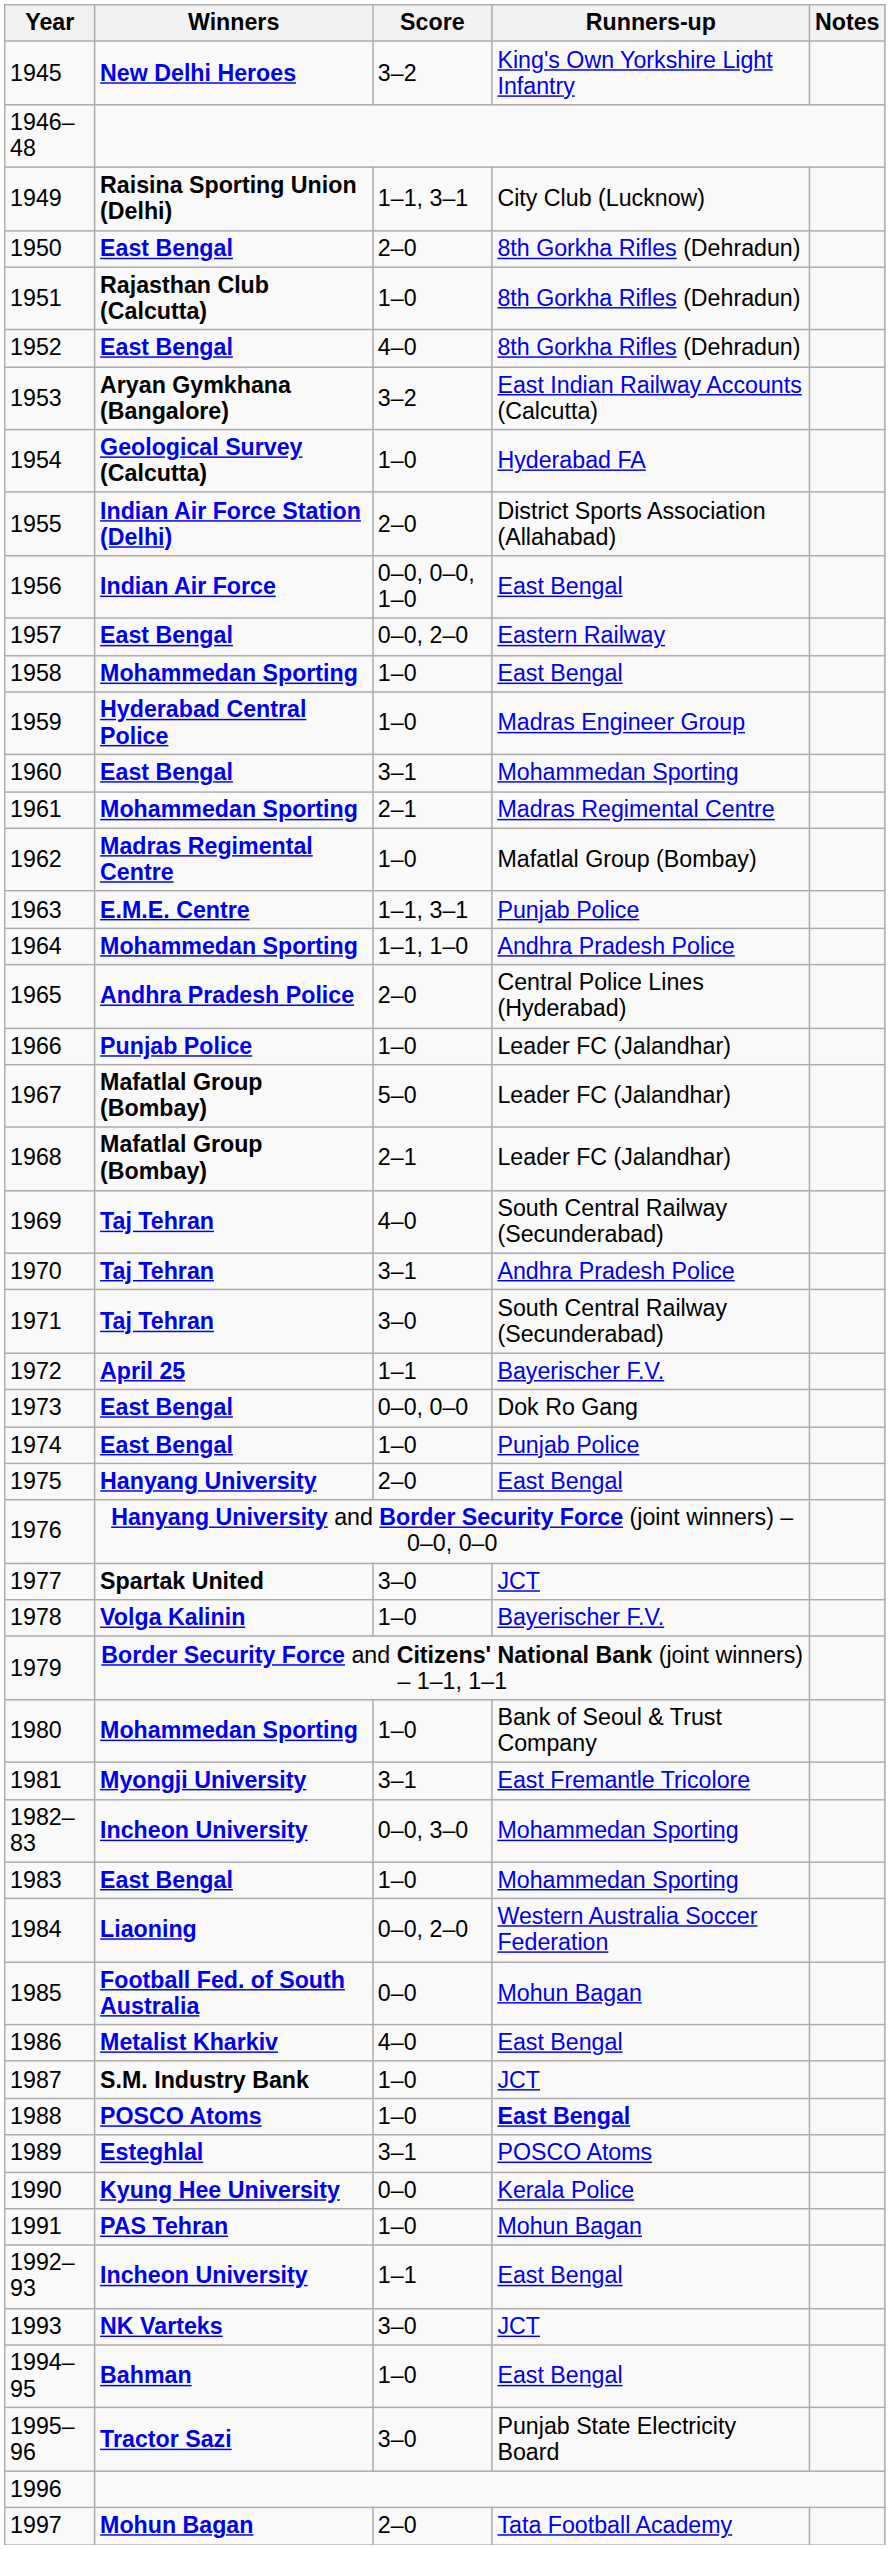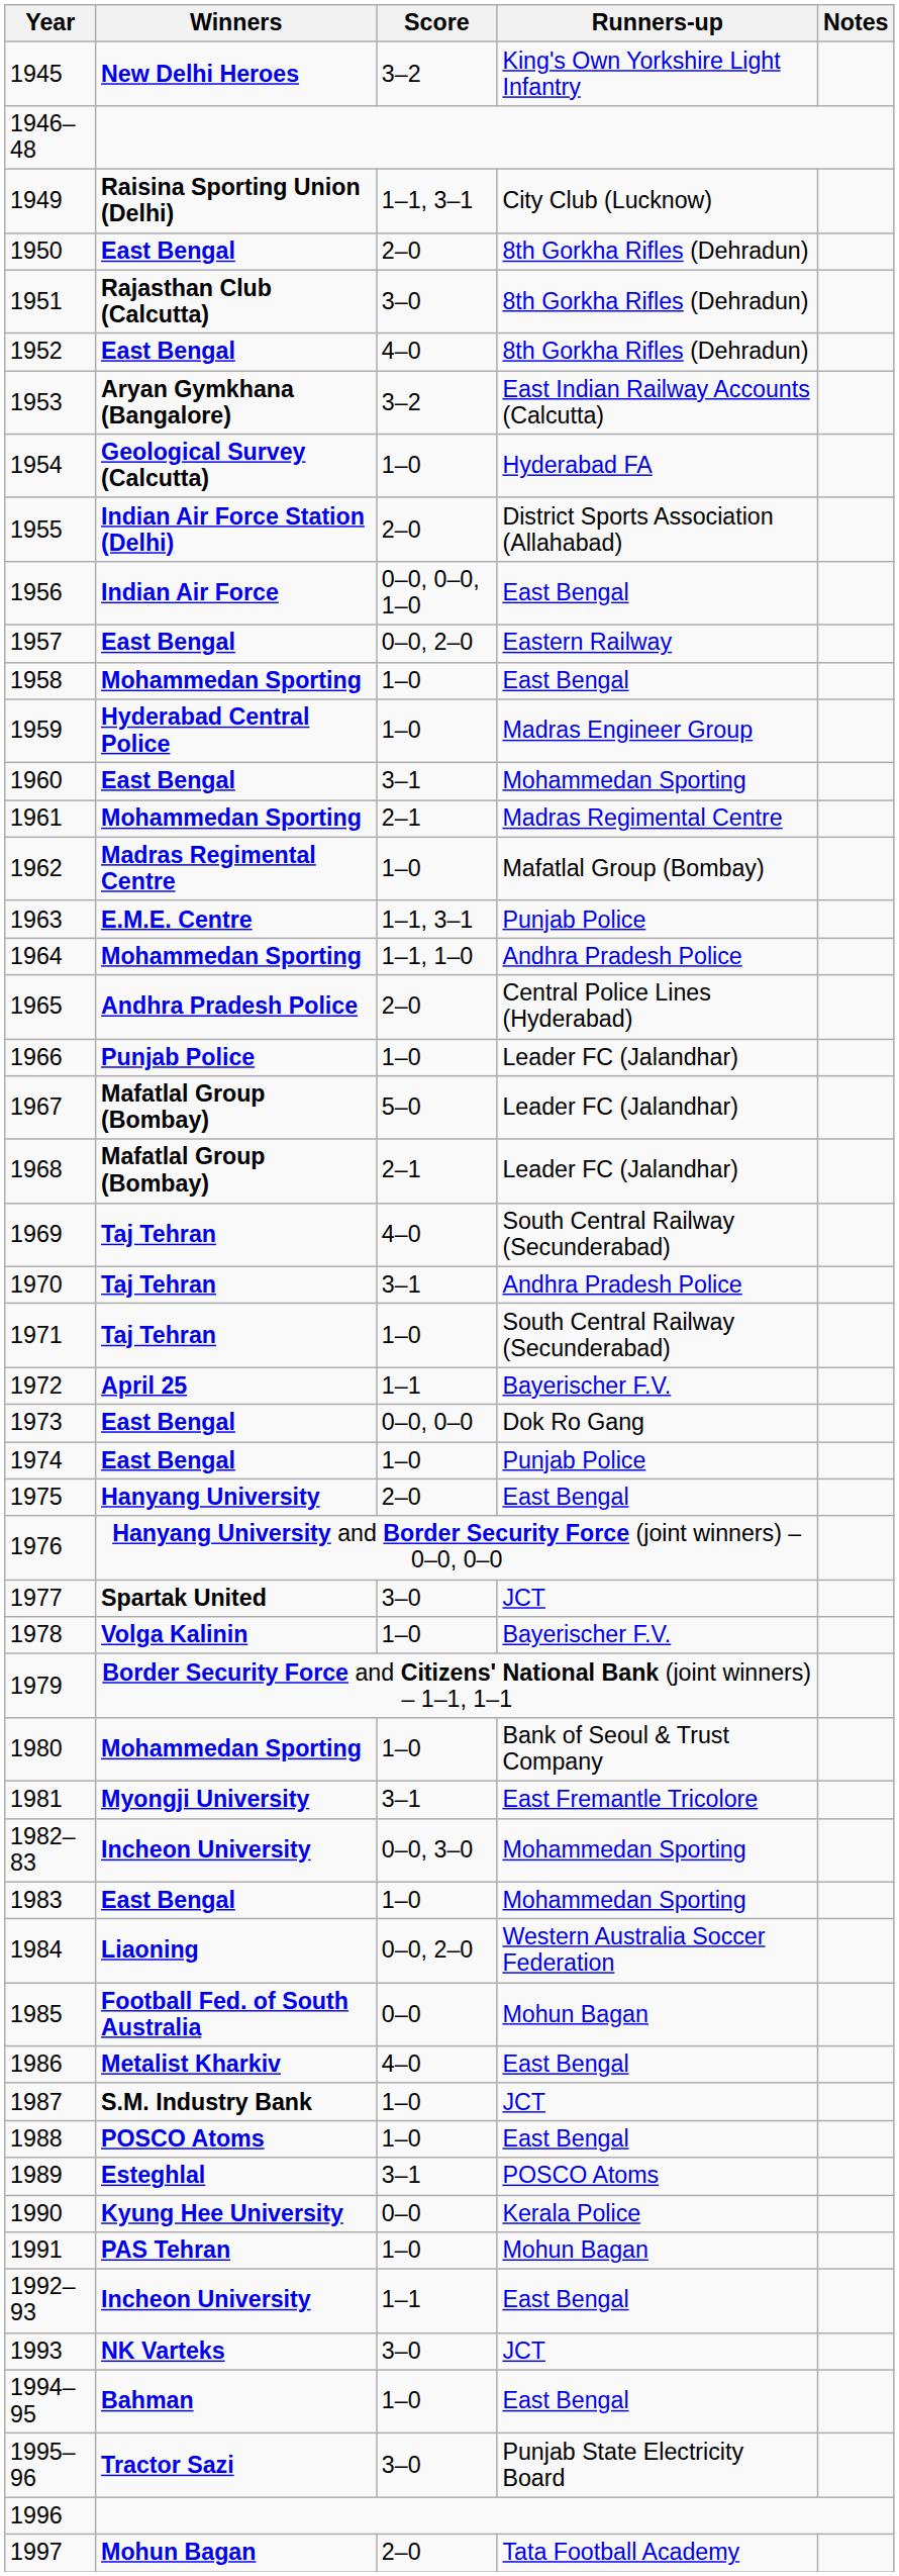 <table class="wikitable sortable" style="text-align: left;">
 <tr>
 <th>Year</th>
 <th>Winners</th>
 <th>Score</th>
 <th>Runners-up</th>
 <th>Notes</th>
 </tr>
 <tr>
 <td>1945</td>
 <td><strong><a href='#'>New Delhi Heroes</a></strong></td>
 <td>3–2</td>
 <td> <a href='#'>King's Own Yorkshire Light Infantry</a></td>
 <td></td>
 </tr>
 <tr>
 <td>1946–48</td>
 <td colspan="4" style="text-align:center;"></td>
 </tr>
 <tr>
 <td>1949</td>
 <td><strong>Raisina Sporting Union (Delhi)</strong></td>
 <td>1–1, 3–1</td>
 <td>City Club (Lucknow)</td>
 <td></td>
 </tr>
 <tr>
 <td>1950</td>
 <td><strong><a href='#'>East Bengal</a></strong></td>
 <td>2–0</td>
 <td><a href='#'>8th Gorkha Rifles</a> (Dehradun)</td>
 <td></td>
 </tr>
 <tr>
 <td>1951</td>
 <td><strong>Rajasthan Club (Calcutta)</strong></td>
-<td>1–0</td>
+<td>3–0</td>
 <td><a href='#'>8th Gorkha Rifles</a> (Dehradun)</td>
 <td></td>
 </tr>
 <tr>
 <td>1952</td>
 <td><strong><a href='#'>East Bengal</a></strong></td>
 <td>4–0</td>
 <td><a href='#'>8th Gorkha Rifles</a> (Dehradun)</td>
 <td></td>
 </tr>
 <tr>
 <td>1953</td>
 <td><strong>Aryan Gymkhana (Bangalore)</strong></td>
 <td>3–2</td>
 <td><a href='#'>East Indian Railway Accounts</a> (Calcutta)</td>
 <td></td>
 </tr>
 <tr>
 <td>1954</td>
 <td><strong><a href='#'>Geological Survey</a> (Calcutta)</strong></td>
 <td>1–0</td>
 <td><a href='#'>Hyderabad FA</a></td>
 <td></td>
 </tr>
 <tr>
 <td>1955</td>
 <td><strong><a href='#'>Indian Air Force Station (Delhi)</a></strong></td>
 <td>2–0</td>
 <td>District Sports Association (Allahabad)</td>
 <td></td>
 </tr>
 <tr>
 <td>1956</td>
 <td><strong><a href='#'>Indian Air Force</a></strong></td>
 <td>0–0, 0–0, 1–0</td>
 <td><a href='#'>East Bengal</a></td>
 <td></td>
 </tr>
 <tr>
 <td>1957</td>
 <td><strong><a href='#'>East Bengal</a></strong></td>
 <td>0–0, 2–0</td>
 <td><a href='#'>Eastern Railway</a></td>
 <td></td>
 </tr>
 <tr>
 <td>1958</td>
 <td><strong><a href='#'>Mohammedan Sporting</a></strong></td>
 <td>1–0</td>
 <td><a href='#'>East Bengal</a></td>
 <td></td>
 </tr>
 <tr>
 <td>1959</td>
 <td><strong><a href='#'>Hyderabad Central Police</a></strong></td>
 <td>1–0</td>
 <td><a href='#'>Madras Engineer Group</a></td>
 <td></td>
 </tr>
 <tr>
 <td>1960</td>
 <td><strong><a href='#'>East Bengal</a></strong></td>
 <td>3–1</td>
 <td><a href='#'>Mohammedan Sporting</a></td>
 <td></td>
 </tr>
 <tr>
 <td>1961</td>
 <td><strong><a href='#'>Mohammedan Sporting</a></strong></td>
 <td>2–1</td>
 <td><a href='#'>Madras Regimental Centre</a></td>
 <td></td>
 </tr>
 <tr>
 <td>1962</td>
 <td><strong><a href='#'>Madras Regimental Centre</a></strong></td>
 <td>1–0</td>
 <td>Mafatlal Group (Bombay)</td>
 <td></td>
 </tr>
 <tr>
 <td>1963</td>
 <td><strong><a href='#'>E.M.E. Centre</a></strong></td>
 <td>1–1, 3–1</td>
 <td><a href='#'>Punjab Police</a></td>
 <td></td>
 </tr>
 <tr>
 <td>1964</td>
 <td><strong><a href='#'>Mohammedan Sporting</a></strong></td>
 <td>1–1, 1–0</td>
 <td><a href='#'>Andhra Pradesh Police</a></td>
 <td></td>
 </tr>
 <tr>
 <td>1965</td>
 <td><strong><a href='#'>Andhra Pradesh Police</a></strong></td>
 <td>2–0</td>
 <td>Central Police Lines (Hyderabad)</td>
 <td></td>
 </tr>
 <tr>
 <td>1966</td>
 <td><strong><a href='#'>Punjab Police</a></strong></td>
 <td>1–0</td>
 <td>Leader FC (Jalandhar)</td>
 <td></td>
 </tr>
 <tr>
 <td>1967</td>
 <td><strong>Mafatlal Group (Bombay)</strong></td>
 <td>5–0</td>
 <td>Leader FC (Jalandhar)</td>
 <td></td>
 </tr>
 <tr>
 <td>1968</td>
 <td><strong>Mafatlal Group (Bombay)</strong></td>
 <td>2–1</td>
 <td>Leader FC (Jalandhar)</td>
 <td></td>
 </tr>
 <tr>
 <td>1969</td>
 <td> <strong><a href='#'>Taj Tehran</a></strong></td>
 <td>4–0</td>
 <td>South Central Railway (Secunderabad)</td>
 <td></td>
 </tr>
 <tr>
 <td>1970</td>
 <td> <strong><a href='#'>Taj Tehran</a></strong></td>
 <td>3–1</td>
 <td><a href='#'>Andhra Pradesh Police</a></td>
 <td></td>
 </tr>
 <tr>
 <td>1971</td>
 <td> <strong><a href='#'>Taj Tehran</a></strong></td>
-<td>3–0</td>
+<td>1–0</td>
 <td>South Central Railway (Secunderabad)</td>
 <td></td>
 </tr>
 <tr>
 <td>1972</td>
 <td> <strong><a href='#'>April 25</a></strong></td>
 <td>1–1</td>
 <td> <a href='#'>Bayerischer F.V.</a></td>
 <td></td>
 </tr>
 <tr>
 <td>1973</td>
 <td><strong><a href='#'>East Bengal</a></strong></td>
 <td>0–0, 0–0</td>
 <td> Dok Ro Gang</td>
 <td></td>
 </tr>
 <tr>
 <td>1974</td>
 <td><strong><a href='#'>East Bengal</a></strong></td>
 <td>1–0</td>
 <td><a href='#'>Punjab Police</a></td>
 <td></td>
 </tr>
 <tr>
 <td>1975</td>
 <td> <strong><a href='#'>Hanyang University</a></strong></td>
 <td>2–0</td>
 <td><a href='#'>East Bengal</a></td>
 <td></td>
 </tr>
 <tr>
 <td>1976</td>
 <td colspan="3" style="text-align:center;"> <strong><a href='#'>Hanyang University</a></strong> and <strong><a href='#'>Border Security Force</a></strong> (joint winners) – 0–0, 0–0</td>
 <td></td>
 </tr>
 <tr>
 <td>1977</td>
 <td> <strong>Spartak United</strong></td>
 <td>3–0</td>
 <td><a href='#'>JCT</a></td>
 <td></td>
 </tr>
 <tr>
 <td>1978</td>
 <td> <strong><a href='#'>Volga Kalinin</a></strong></td>
 <td>1–0</td>
 <td> <a href='#'>Bayerischer F.V.</a></td>
 <td></td>
 </tr>
 <tr>
 <td>1979</td>
 <td colspan="3" style="text-align:center;"><strong><a href='#'>Border Security Force</a></strong> and  <strong>Citizens' National Bank</strong> (joint winners) – 1–1, 1–1</td>
 <td></td>
 </tr>
 <tr>
 <td>1980</td>
 <td><strong><a href='#'>Mohammedan Sporting</a></strong></td>
 <td>1–0</td>
 <td> Bank of Seoul & Trust Company</td>
 <td></td>
 </tr>
 <tr>
 <td>1981</td>
 <td> <strong><a href='#'>Myongji University</a></strong></td>
 <td>3–1</td>
 <td> <a href='#'>East Fremantle Tricolore</a></td>
 <td></td>
 </tr>
 <tr>
 <td>1982–83</td>
 <td> <strong><a href='#'>Incheon University</a></strong></td>
 <td>0–0, 3–0</td>
 <td><a href='#'>Mohammedan Sporting</a></td>
 <td></td>
 </tr>
 <tr>
 <td>1983</td>
 <td><strong><a href='#'>East Bengal</a></strong></td>
 <td>1–0</td>
 <td><a href='#'>Mohammedan Sporting</a></td>
 <td></td>
 </tr>
 <tr>
 <td>1984</td>
 <td> <strong><a href='#'>Liaoning</a></strong></td>
 <td>0–0, 2–0</td>
 <td> <a href='#'>Western Australia Soccer Federation</a></td>
 <td></td>
 </tr>
 <tr>
 <td>1985</td>
 <td> <strong><a href='#'>Football Fed. of South Australia</a></strong></td>
 <td>0–0 </td>
 <td><a href='#'>Mohun Bagan</a></td>
 <td></td>
 </tr>
 <tr>
 <td>1986</td>
 <td> <strong><a href='#'>Metalist Kharkiv</a></strong></td>
 <td>4–0</td>
 <td><a href='#'>East Bengal</a></td>
 <td></td>
 </tr>
 <tr>
 <td>1987</td>
 <td> <strong>S.M. Industry Bank</strong></td>
 <td>1–0</td>
 <td><a href='#'>JCT</a></td>
 <td></td>
 </tr>
 <tr>
 <td>1988</td>
 <td> <strong><a href='#'>POSCO Atoms</a></strong></td>
 <td>1–0</td>
-<td><strong><a href='#'>East Bengal</a></strong></td>
+<td><a href='#'>East Bengal</a></td>
 <td></td>
 </tr>
 <tr>
 <td>1989</td>
 <td> <strong><a href='#'>Esteghlal</a></strong></td>
 <td>3–1</td>
 <td> <a href='#'>POSCO Atoms</a></td>
 <td></td>
 </tr>
 <tr>
 <td>1990</td>
 <td> <strong><a href='#'>Kyung Hee University</a></strong></td>
 <td>0–0 </td>
 <td><a href='#'>Kerala Police</a></td>
 <td></td>
 </tr>
 <tr>
 <td>1991</td>
 <td> <strong><a href='#'>PAS Tehran</a></strong></td>
 <td>1–0</td>
 <td><a href='#'>Mohun Bagan</a></td>
 <td></td>
 </tr>
 <tr>
 <td>1992–93</td>
 <td> <strong><a href='#'>Incheon University</a></strong></td>
 <td>1–1 </td>
 <td><a href='#'>East Bengal</a></td>
 <td></td>
 </tr>
 <tr>
 <td>1993</td>
 <td> <strong><a href='#'>NK Varteks</a></strong></td>
 <td>3–0</td>
 <td><a href='#'>JCT</a></td>
 <td></td>
 </tr>
 <tr>
 <td>1994–95</td>
 <td> <strong><a href='#'>Bahman</a></strong></td>
 <td>1–0</td>
 <td><a href='#'>East Bengal</a></td>
 <td></td>
 </tr>
 <tr>
 <td>1995–96</td>
 <td> <strong><a href='#'>Tractor Sazi</a></strong></td>
 <td>3–0</td>
 <td>Punjab State Electricity Board</td>
 <td></td>
 </tr>
 <tr>
 <td>1996</td>
 <td colspan="4" style="text-align:center;"></td>
 </tr>
 <tr>
 <td>1997</td>
 <td><strong><a href='#'>Mohun Bagan</a></strong></td>
 <td>2–0</td>
 <td><a href='#'>Tata Football Academy</a></td>
 <td></td>
 </tr>
 </table>
